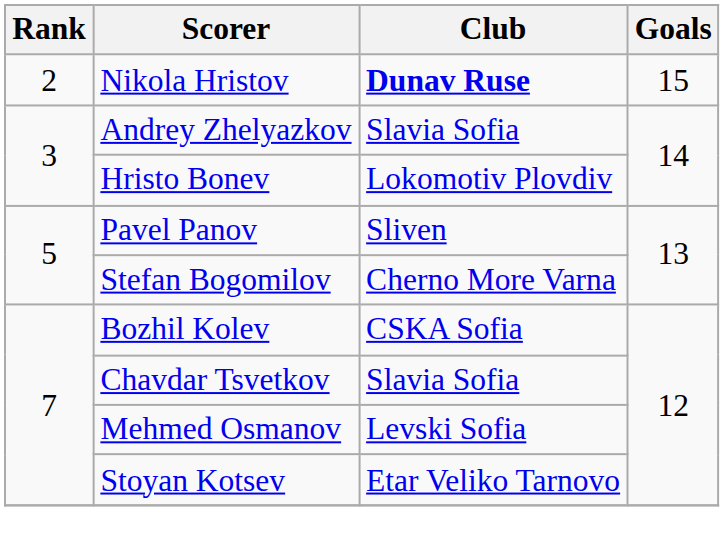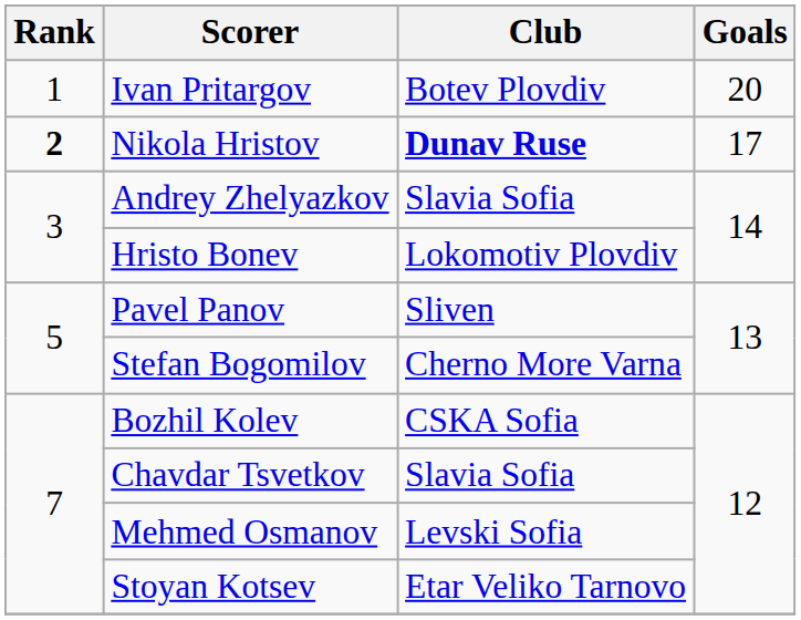 <table class="wikitable" style="text-align:center">
 <tr>
 <th>Rank</th>
 <th>Scorer</th>
 <th>Club</th>
 <th>Goals</th>
 </tr>
 <tr>
-<td rowspan="1">2</td>
+<td rowspan="1">1</td>
+<td align="left"> <a href='#'>Ivan Pritargov</a></td>
+<td align="left"><a href='#'>Botev Plovdiv</a></td>
+<td rowspan="1">20</td>
+</tr>
+<tr>
+<td rowspan="1"><strong>2</strong></td>
 <td align="left"> <a href='#'>Nikola Hristov</a></td>
 <td align="left"><strong><a href='#'>Dunav Ruse</a></strong></td>
-<td rowspan="1">15</td>
+<td rowspan="1">17</td>
 </tr>
 <tr>
 <td rowspan="2">3</td>
 <td align="left"> <a href='#'>Andrey Zhelyazkov</a></td>
 <td align="left"><a href='#'>Slavia Sofia</a></td>
 <td rowspan="2">14</td>
 </tr>
 <tr>
 <td align="left"> <a href='#'>Hristo Bonev</a></td>
 <td align="left"><a href='#'>Lokomotiv Plovdiv</a></td>
 </tr>
 <tr>
 <td rowspan="2">5</td>
 <td align="left"> <a href='#'>Pavel Panov</a></td>
 <td align="left"><a href='#'>Sliven</a></td>
 <td rowspan="2">13</td>
 </tr>
 <tr>
 <td align="left"> <a href='#'>Stefan Bogomilov</a></td>
 <td align="left"><a href='#'>Cherno More Varna</a></td>
 </tr>
 <tr>
 <td rowspan="4">7</td>
 <td align="left"> <a href='#'>Bozhil Kolev</a></td>
 <td align="left"><a href='#'>CSKA Sofia</a></td>
 <td rowspan="4">12</td>
 </tr>
 <tr>
 <td align="left"> <a href='#'>Chavdar Tsvetkov</a></td>
 <td align="left"><a href='#'>Slavia Sofia</a></td>
 </tr>
 <tr>
 <td align="left"> <a href='#'>Mehmed Osmanov</a></td>
 <td align="left"><a href='#'>Levski Sofia</a></td>
 </tr>
 <tr>
 <td align="left"> <a href='#'>Stoyan Kotsev</a></td>
 <td align="left"><a href='#'>Etar Veliko Tarnovo</a></td>
 </tr>
 <tr>
 </tr>
 </table>
